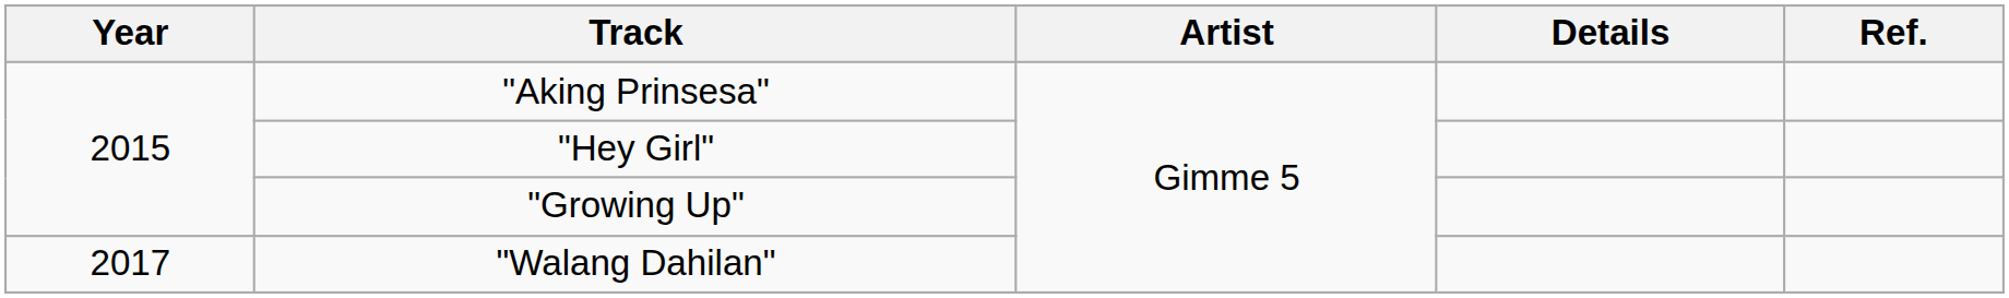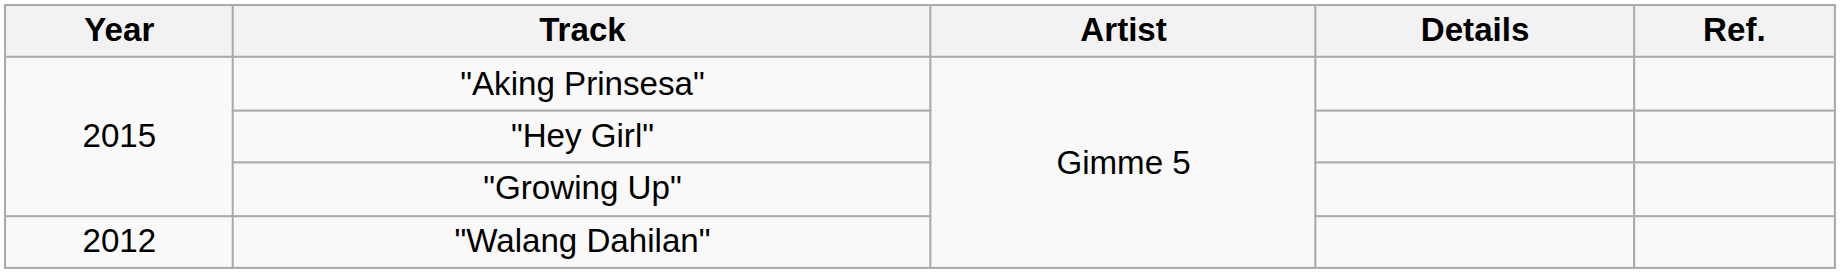 <table class="wikitable" style="text-align:center" width=70%>
 <tr>
 <th>Year</th>
 <th>Track</th>
 <th>Artist</th>
 <th>Details</th>
 <th>Ref.</th>
 </tr>
 <tr>
 <td rowspan=3>2015</td>
 <td>"Aking Prinsesa"</td>
 <td rowspan="4">Gimme 5</td>
 <td></td>
 <td></td>
 </tr>
 <tr>
 <td>"Hey Girl"</td>
 <td></td>
 <td></td>
 </tr>
 <tr>
 <td>"Growing Up"</td>
 <td></td>
 <td></td>
 </tr>
 <tr>
-<td>2017</td>
+<td>2012</td>
 <td>"Walang Dahilan"</td>
 <td></td>
 <td></td>
 </tr>
 </table>
